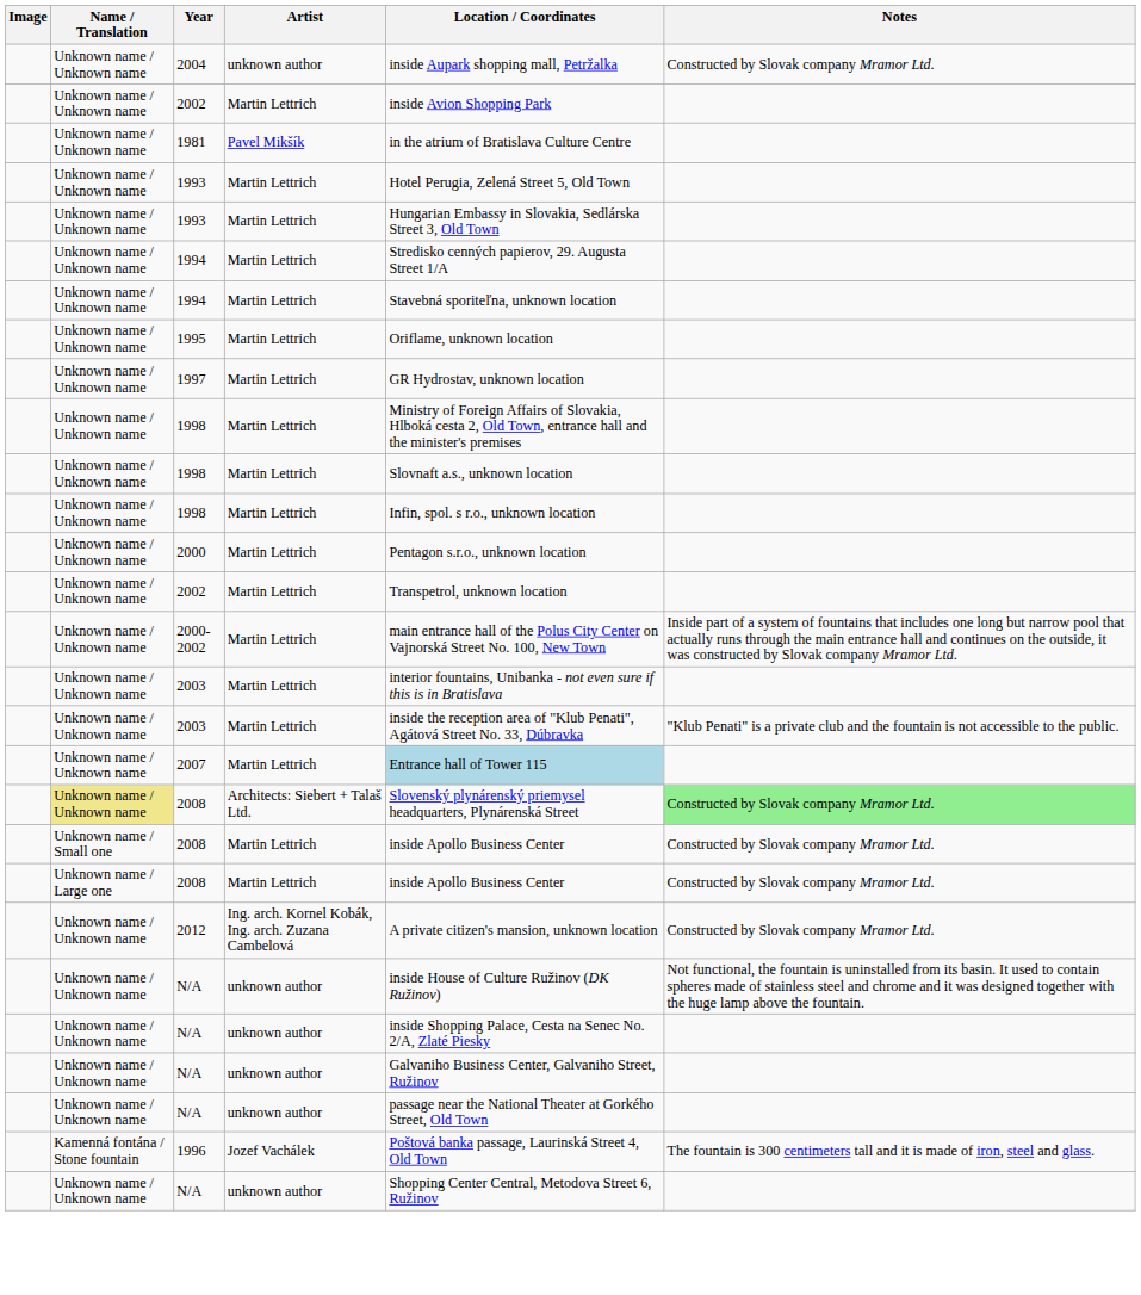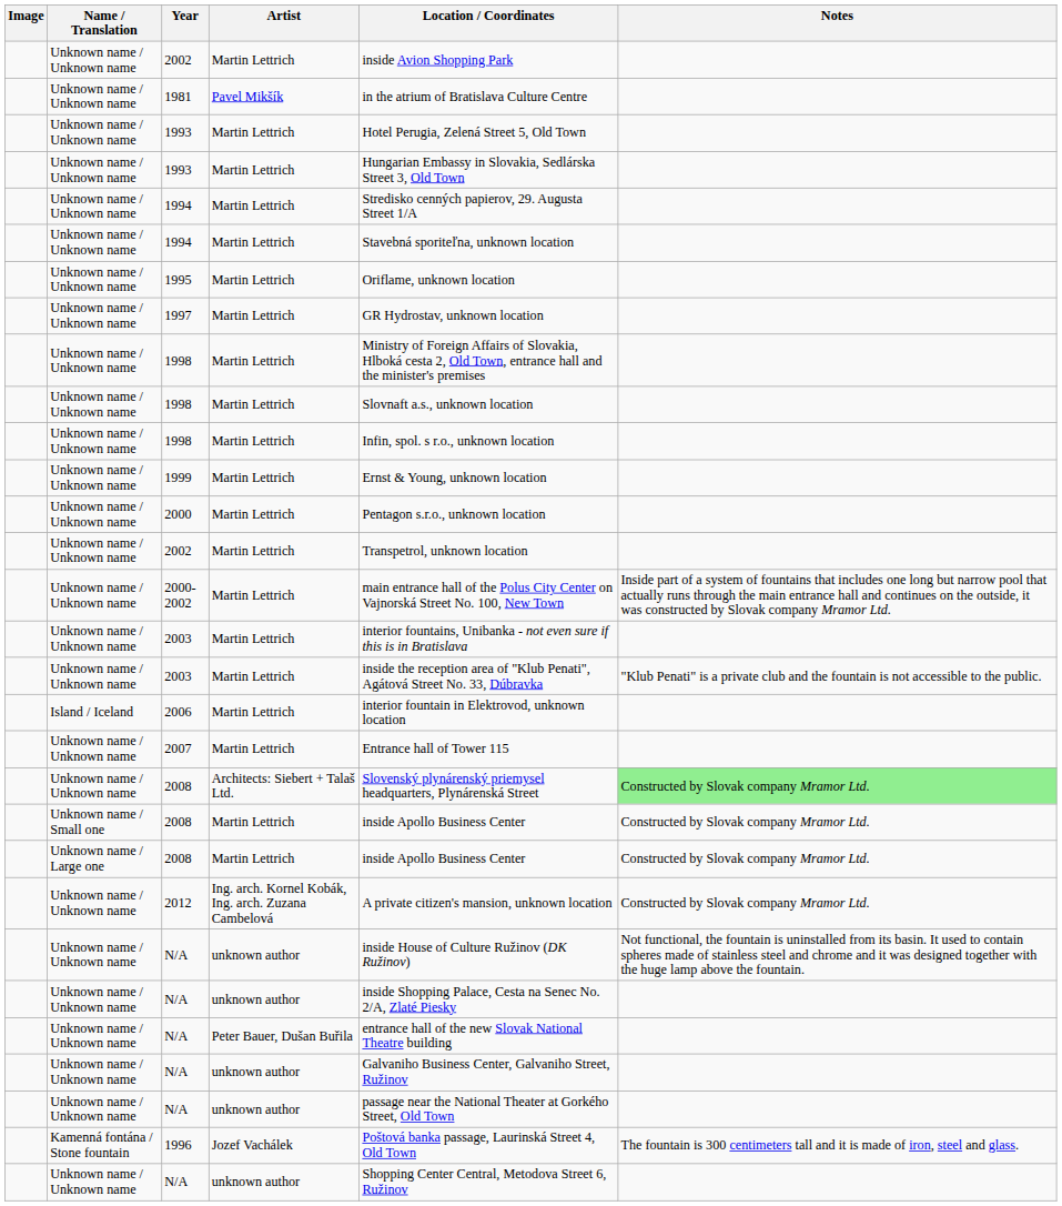 <table class="wikitable sortable">
 <tr valign=top>
 <th class="unsortable">Image</th>
 <th>Name / Translation</th>
 <th>Year</th>
 <th>Artist</th>
 <th>Location / Coordinates</th>
 <th class="unsortable">Notes</th>
-</tr>
-<tr>
-<td></td>
-<td>Unknown name / Unknown name</td>
-<td>2004</td>
-<td>unknown author</td>
-<td>inside <a href='#'>Aupark</a> shopping mall, <a href='#'>Petržalka</a> <br></td>
-<td>Constructed by Slovak company <em>Mramor Ltd.</em></td>
 </tr>
 <tr>
 <td></td>
 <td>Unknown name / Unknown name</td>
 <td>2002</td>
 <td>Martin Lettrich</td>
 <td>inside <a href='#'>Avion Shopping Park</a> <br></td>
 <td></td>
 </tr>
 <tr>
 <td></td>
 <td>Unknown name / Unknown name</td>
 <td>1981</td>
 <td><a href='#'>Pavel Mikšík</a></td>
 <td>in the atrium of Bratislava Culture Centre <br></td>
 <td></td>
 </tr>
 <tr>
 <td></td>
 <td>Unknown name / Unknown name</td>
 <td>1993</td>
 <td>Martin Lettrich</td>
 <td>Hotel Perugia, Zelená Street 5, Old Town <br></td>
 <td></td>
 </tr>
 <tr>
 <td></td>
 <td>Unknown name / Unknown name</td>
 <td>1993</td>
 <td>Martin Lettrich</td>
 <td>Hungarian Embassy in Slovakia, Sedlárska Street 3, <a href='#'>Old Town</a> <br></td>
 <td></td>
 </tr>
 <tr>
 <td></td>
 <td>Unknown name / Unknown name</td>
 <td>1994</td>
 <td>Martin Lettrich</td>
 <td>Stredisko cenných papierov, 29. Augusta Street 1/A <br></td>
 <td></td>
 </tr>
 <tr>
 <td></td>
 <td>Unknown name / Unknown name</td>
 <td>1994</td>
 <td>Martin Lettrich</td>
 <td>Stavebná sporiteľna, unknown location <br></td>
 <td></td>
 </tr>
 <tr>
 <td></td>
 <td>Unknown name / Unknown name</td>
 <td>1995</td>
 <td>Martin Lettrich</td>
 <td>Oriflame, unknown location <br></td>
 <td></td>
 </tr>
 <tr>
 <td></td>
 <td>Unknown name / Unknown name</td>
 <td>1997</td>
 <td>Martin Lettrich</td>
 <td>GR Hydrostav, unknown location <br></td>
 <td></td>
 </tr>
 <tr>
 <td></td>
 <td>Unknown name / Unknown name</td>
 <td>1998</td>
 <td>Martin Lettrich</td>
 <td>Ministry of Foreign Affairs of Slovakia, Hlboká cesta 2, <a href='#'>Old Town</a>, entrance hall and the minister's premises <br></td>
 <td></td>
 </tr>
 <tr>
 <td></td>
 <td>Unknown name / Unknown name</td>
 <td>1998</td>
 <td>Martin Lettrich</td>
 <td>Slovnaft a.s., unknown location <br></td>
 <td></td>
 </tr>
 <tr>
 <td></td>
 <td>Unknown name / Unknown name</td>
 <td>1998</td>
 <td>Martin Lettrich</td>
 <td>Infin, spol. s r.o., unknown location <br></td>
 <td></td>
 </tr>
 <tr>
 <td></td>
 <td>Unknown name / Unknown name</td>
+<td>1999</td>
+<td>Martin Lettrich</td>
+<td>Ernst & Young, unknown location <br></td>
+<td></td>
+</tr>
+<tr>
+<td></td>
+<td>Unknown name / Unknown name</td>
 <td>2000</td>
 <td>Martin Lettrich</td>
 <td>Pentagon s.r.o., unknown location <br></td>
 <td></td>
 </tr>
 <tr>
 <td></td>
 <td>Unknown name / Unknown name</td>
 <td>2002</td>
 <td>Martin Lettrich</td>
 <td>Transpetrol, unknown location <br></td>
 <td></td>
 </tr>
 <tr>
 <td></td>
 <td>Unknown name / Unknown name</td>
 <td>2000-2002</td>
 <td>Martin Lettrich</td>
 <td>main entrance hall of the <a href='#'>Polus City Center</a> on Vajnorská Street No. 100, <a href='#'>New Town</a> <br></td>
 <td>Inside part of a system of fountains that includes one long but narrow pool that actually runs through the main entrance hall and continues on the outside, it was constructed by Slovak company <em>Mramor Ltd.</em></td>
 </tr>
 <tr>
 <td></td>
 <td>Unknown name / Unknown name</td>
 <td>2003</td>
 <td>Martin Lettrich</td>
 <td>interior fountains, Unibanka <em>- not even sure if this is in Bratislava</em> <br></td>
 <td></td>
 </tr>
 <tr>
 <td></td>
 <td>Unknown name / Unknown name</td>
 <td>2003</td>
 <td>Martin Lettrich</td>
 <td>inside the reception area of "Klub Penati", Agátová Street No. 33, <a href='#'>Dúbravka</a> <br></td>
 <td>"Klub Penati" is a private club and the fountain is not accessible to the public.</td>
 </tr>
 <tr>
 <td></td>
-<td>Unknown name / Unknown name</td>
-<td>2007</td>
+<td>Island / Iceland</td>
+<td>2006</td>
 <td>Martin Lettrich</td>
-<td style="background: lightblue;">Entrance hall of Tower 115 <br></td>
+<td>interior fountain in Elektrovod, unknown location <br></td>
 <td></td>
 </tr>
 <tr>
 <td></td>
-<td style="background: khaki;">Unknown name / Unknown name</td>
+<td>Unknown name / Unknown name</td>
+<td>2007</td>
+<td>Martin Lettrich</td>
+<td>Entrance hall of Tower 115 <br></td>
+<td></td>
+</tr>
+<tr>
+<td></td>
+<td>Unknown name / Unknown name</td>
 <td>2008</td>
 <td>Architects: Siebert + Talaš Ltd.</td>
 <td><a href='#'>Slovenský plynárenský priemysel</a> headquarters, Plynárenská Street <br></td>
 <td style="background: lightgreen;">Constructed by Slovak company <em>Mramor Ltd.</em></td>
 </tr>
 <tr>
 <td></td>
 <td>Unknown name / Small one</td>
 <td>2008</td>
 <td>Martin Lettrich</td>
 <td>inside Apollo Business Center <br></td>
 <td>Constructed by Slovak company <em>Mramor Ltd.</em></td>
 </tr>
 <tr>
 <td></td>
 <td>Unknown name / Large one</td>
 <td>2008</td>
 <td>Martin Lettrich</td>
 <td>inside Apollo Business Center <br></td>
 <td>Constructed by Slovak company <em>Mramor Ltd.</em></td>
 </tr>
 <tr>
 <td></td>
 <td>Unknown name / Unknown name</td>
 <td>2012</td>
 <td>Ing. arch. Kornel Kobák, Ing. arch. Zuzana Cambelová</td>
 <td>A private citizen's mansion, unknown location <br></td>
 <td>Constructed by Slovak company <em>Mramor Ltd.</em></td>
 </tr>
 <tr>
 <td></td>
 <td>Unknown name / Unknown name</td>
 <td>N/A</td>
 <td>unknown author</td>
 <td>inside House of Culture Ružinov (<em>DK Ružinov</em>) <br></td>
 <td>Not functional, the fountain is uninstalled from its basin. It used to contain spheres made of stainless steel and chrome and it was designed together with the huge lamp above the fountain.</td>
 </tr>
 <tr>
 <td></td>
 <td>Unknown name / Unknown name</td>
 <td>N/A</td>
 <td>unknown author</td>
 <td>inside Shopping Palace, Cesta na Senec No. 2/A, <a href='#'>Zlaté Piesky</a> <br></td>
 <td></td>
 </tr>
 <tr>
 <td></td>
 <td>Unknown name / Unknown name</td>
 <td>N/A</td>
+<td>Peter Bauer, Dušan Buřila</td>
+<td>entrance hall of the new <a href='#'>Slovak National Theatre</a> building <br></td>
+<td></td>
+</tr>
+<tr>
+<td></td>
+<td>Unknown name / Unknown name</td>
+<td>N/A</td>
 <td>unknown author</td>
 <td>Galvaniho Business Center, Galvaniho Street, <a href='#'>Ružinov</a> <br></td>
 <td></td>
 </tr>
 <tr>
 <td></td>
 <td>Unknown name / Unknown name</td>
 <td>N/A</td>
 <td>unknown author</td>
 <td>passage near the National Theater at Gorkého Street, <a href='#'>Old Town</a> <br></td>
 <td></td>
 </tr>
 <tr>
 <td></td>
 <td>Kamenná fontána / Stone fountain</td>
 <td>1996</td>
 <td>Jozef Vachálek</td>
 <td><a href='#'>Poštová banka</a> passage, Laurinská Street 4, <a href='#'>Old Town</a> <br></td>
 <td>The fountain is 300 <a href='#'>centimeters</a> tall and it is made of <a href='#'>iron</a>, <a href='#'>steel</a> and <a href='#'>glass</a>.</td>
 </tr>
 <tr>
 <td></td>
 <td>Unknown name / Unknown name</td>
 <td>N/A</td>
 <td>unknown author</td>
 <td>Shopping Center Central, Metodova Street 6, <a href='#'>Ružinov</a> <br></td>
 <td></td>
 </tr>
 </table>
